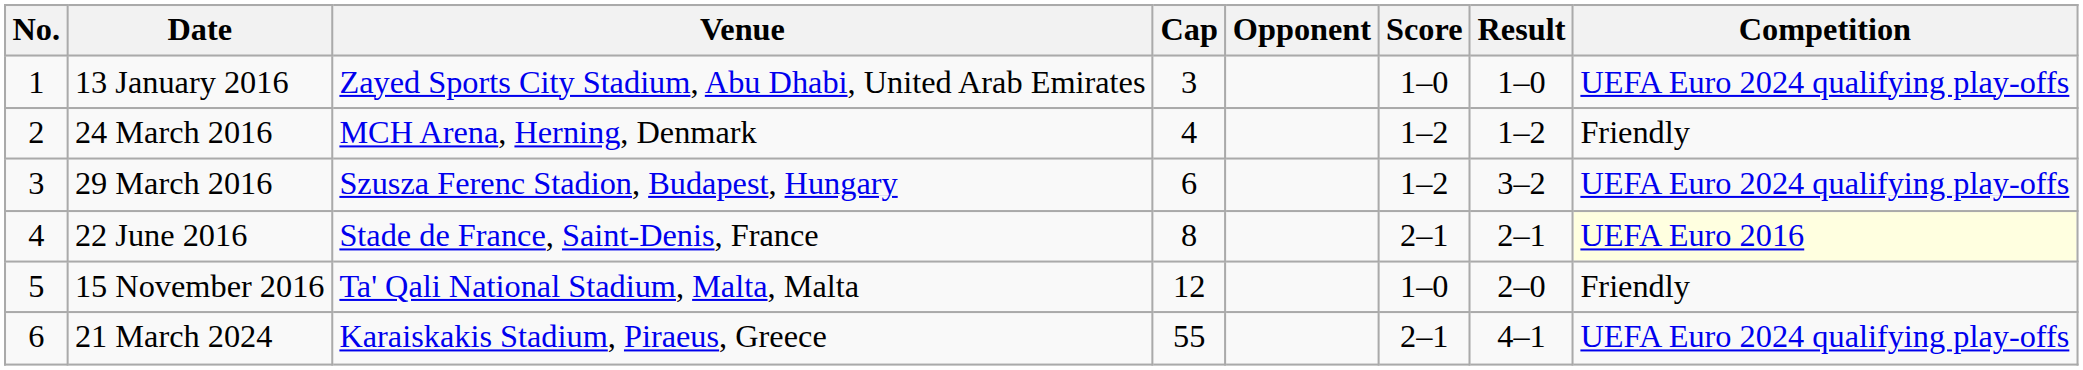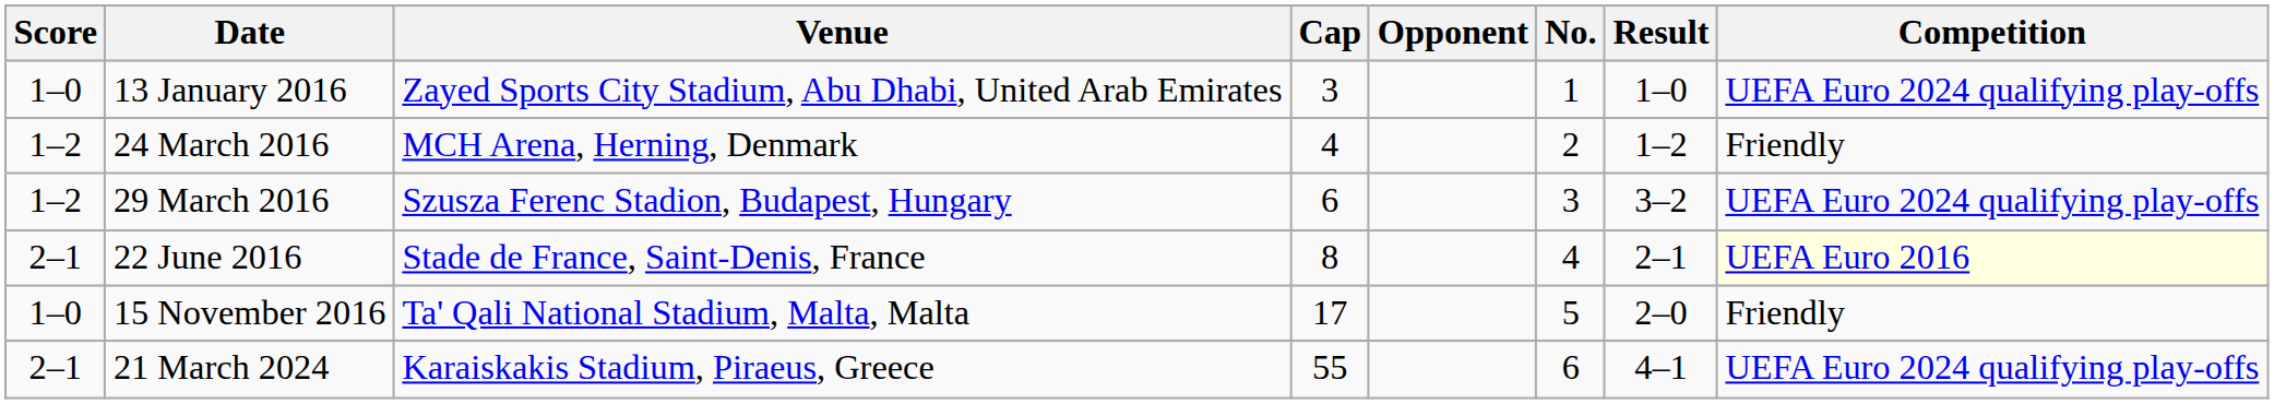 <table class="wikitable sortable">
 <tr>
-<th scope="col">No.</th>
+<th scope="col">Score</th>
 <th scope="col" data-sort-type="date">Date</th>
 <th scope="col">Venue</th>
 <th scope="col">Cap</th>
 <th scope="col">Opponent</th>
-<th scope="col">Score</th>
+<th scope="col">No.</th>
 <th scope="col">Result</th>
 <th scope="col">Competition</th>
 </tr>
 <tr>
-<td align="center">1</td>
+<td align="center">1–0</td>
 <td>13 January 2016</td>
 <td><a href='#'>Zayed Sports City Stadium</a>, <a href='#'>Abu Dhabi</a>, United Arab Emirates</td>
 <td align="center">3</td>
 <td></td>
-<td align="center">1–0</td>
+<td align="center">1</td>
 <td align="center">1–0</td>
 <td><a href='#'>UEFA Euro 2024 qualifying play-offs</a></td>
 </tr>
 <tr>
-<td align="center">2</td>
+<td align="center">1–2</td>
 <td>24 March 2016</td>
 <td><a href='#'>MCH Arena</a>, <a href='#'>Herning</a>, Denmark</td>
 <td align="center">4</td>
 <td></td>
-<td align="center">1–2</td>
+<td align="center">2</td>
 <td align="center">1–2</td>
 <td>Friendly</td>
 </tr>
 <tr>
-<td align="center">3</td>
+<td align="center">1–2</td>
 <td>29 March 2016</td>
 <td><a href='#'>Szusza Ferenc Stadion</a>, <a href='#'>Budapest</a>, <a href='#'>Hungary</a></td>
 <td align="center">6</td>
 <td></td>
-<td align="center">1–2</td>
+<td align="center">3</td>
 <td align="center">3–2</td>
 <td><a href='#'>UEFA Euro 2024 qualifying play-offs</a></td>
 </tr>
 <tr>
-<td align="center">4</td>
+<td align="center">2–1</td>
 <td>22 June 2016</td>
 <td><a href='#'>Stade de France</a>, <a href='#'>Saint-Denis</a>, France</td>
 <td align="center">8</td>
 <td></td>
-<td align="center">2–1</td>
+<td align="center">4</td>
 <td align="center">2–1</td>
 <td style="background: lightyellow;"><a href='#'>UEFA Euro 2016</a></td>
 </tr>
 <tr>
-<td align="center">5</td>
+<td align="center">1–0</td>
 <td>15 November 2016</td>
 <td><a href='#'>Ta' Qali National Stadium</a>, <a href='#'>Malta</a>, Malta</td>
-<td align="center">12</td>
+<td align="center">17</td>
 <td></td>
-<td align="center">1–0</td>
+<td align="center">5</td>
 <td align="center">2–0</td>
 <td>Friendly</td>
 </tr>
 <tr>
-<td align="center">6</td>
+<td align="center">2–1</td>
 <td>21 March 2024</td>
 <td><a href='#'>Karaiskakis Stadium</a>, <a href='#'>Piraeus</a>, Greece</td>
 <td align="center">55</td>
 <td></td>
-<td align="center">2–1</td>
+<td align="center">6</td>
 <td align="center">4–1</td>
 <td><a href='#'>UEFA Euro 2024 qualifying play-offs</a></td>
 </tr>
 </table>
